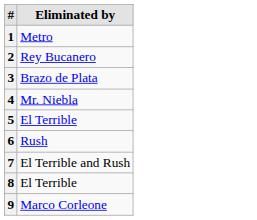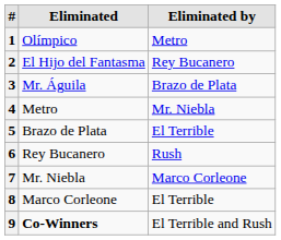 <table class="wikitable sortable">
 <tr>
 <th scope="col" style="background: #e3e3e3;">#</th>
+<th scope="col" style="background: #e3e3e3;">Eliminated</th>
 <th scope="col" style="background: #e3e3e3;">Eliminated by</th>
 </tr>
 <tr>
 <th scope="row">1</th>
+<td><a href='#'>Olímpico</a></td>
 <td><a href='#'>Metro</a></td>
 </tr>
 <tr>
 <th scope="row">2</th>
+<td><a href='#'>El Hijo del Fantasma</a></td>
 <td><a href='#'>Rey Bucanero</a></td>
 </tr>
 <tr>
 <th scope="row">3</th>
+<td><a href='#'>Mr. Águila</a></td>
 <td><a href='#'>Brazo de Plata</a></td>
 </tr>
 <tr>
 <th scope="row">4</th>
+<td>Metro</td>
 <td><a href='#'>Mr. Niebla</a></td>
 </tr>
 <tr>
 <th scope="row">5</th>
+<td>Brazo de Plata</td>
 <td><a href='#'>El Terrible</a></td>
 </tr>
 <tr>
 <th scope="row">6</th>
+<td>Rey Bucanero</td>
 <td><a href='#'>Rush</a></td>
 </tr>
 <tr>
 <th scope="row">7</th>
-<td>El Terrible and Rush</td>
+<td>Mr. Niebla</td>
+<td><a href='#'>Marco Corleone</a></td>
 </tr>
 <tr>
 <th scope="row">8</th>
+<td>Marco Corleone</td>
 <td>El Terrible</td>
 </tr>
 <tr>
 <th scope="row">9</th>
-<td><a href='#'>Marco Corleone</a></td>
+<td><strong>Co-Winners</strong></td>
+<td>El Terrible and Rush</td>
 </tr>
 </table>
